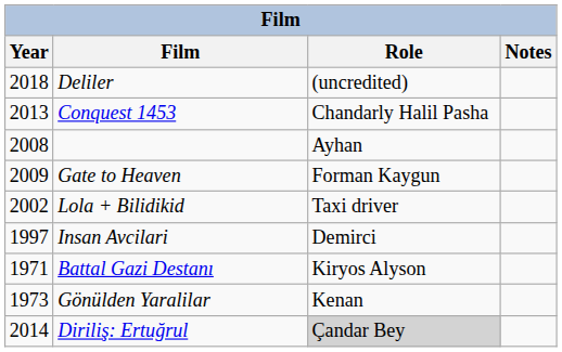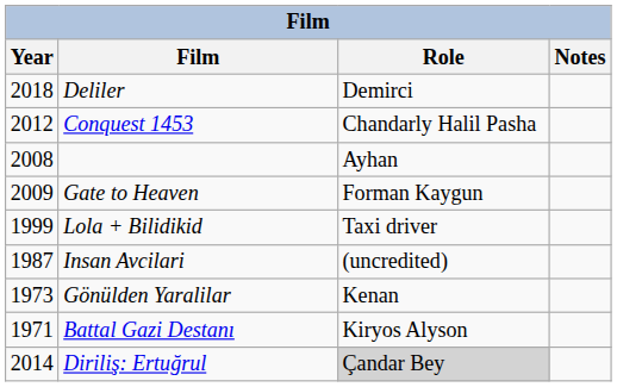 <table class="wikitable">
 <tr>
 <th colspan="4" style="background: LightSteelBlue;">Film</th>
 </tr>
 <tr>
 <th>Year</th>
 <th width="200">Film</th>
 <th width="150">Role</th>
 <th>Notes</th>
 </tr>
 <tr>
 <td>2018</td>
 <td><em>Deliler</em></td>
-<td>(uncredited)</td>
+<td>Demirci</td>
 <td></td>
 </tr>
 <tr>
-<td>2013</td>
+<td>2012</td>
 <td><em><a href='#'>Conquest 1453</a></em></td>
 <td>Chandarly Halil Pasha</td>
 <td></td>
 </tr>
 <tr>
 <td>2008</td>
 <td><em></em></td>
 <td>Ayhan</td>
 <td></td>
 </tr>
 <tr>
 <td>2009</td>
 <td><em>Gate to Heaven</em></td>
 <td>Forman Kaygun</td>
 <td></td>
 </tr>
 <tr>
-<td>2002</td>
+<td>1999</td>
 <td><em>Lola + Bilidikid</em></td>
 <td>Taxi driver</td>
 <td></td>
 </tr>
 <tr>
-<td>1997</td>
+<td>1987</td>
 <td><em>Insan Avcilari </em></td>
-<td>Demirci</td>
+<td>(uncredited)</td>
+<td></td>
+</tr>
+<tr>
+<td>1973</td>
+<td><em>Gönülden Yaralilar</em></td>
+<td>Kenan</td>
 <td></td>
 </tr>
 <tr>
 <td>1971</td>
 <td><em><a href='#'>Battal Gazi Destanı</a></em></td>
 <td>Kiryos Alyson</td>
 <td></td>
 </tr>
 <tr>
-<td>1973</td>
-<td><em>Gönülden Yaralilar</em></td>
-<td>Kenan</td>
-<td></td>
-</tr>
-<tr>
 <td>2014</td>
 <td><em><a href='#'>Diriliş: Ertuğrul</a></em></td>
 <td style="background: lightgrey;">Çandar Bey</td>
 <td></td>
 </tr>
 </table>
